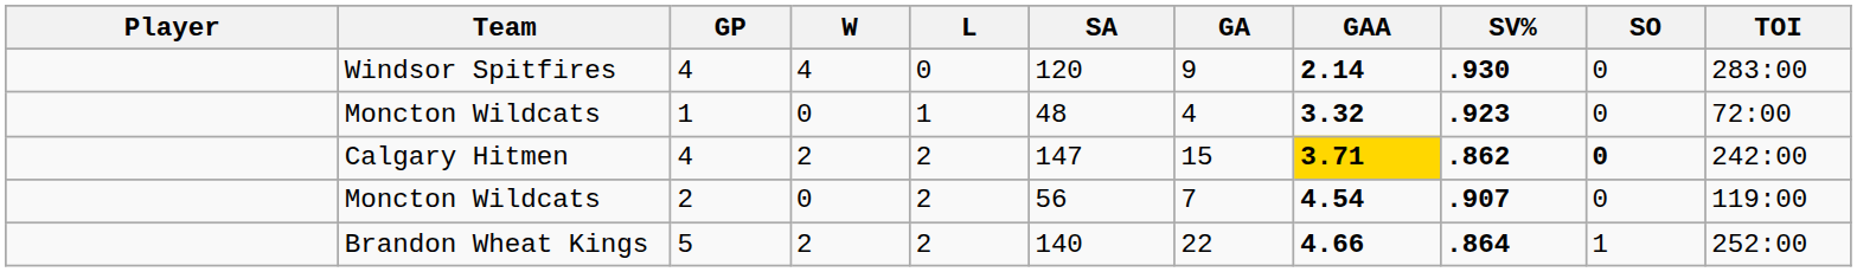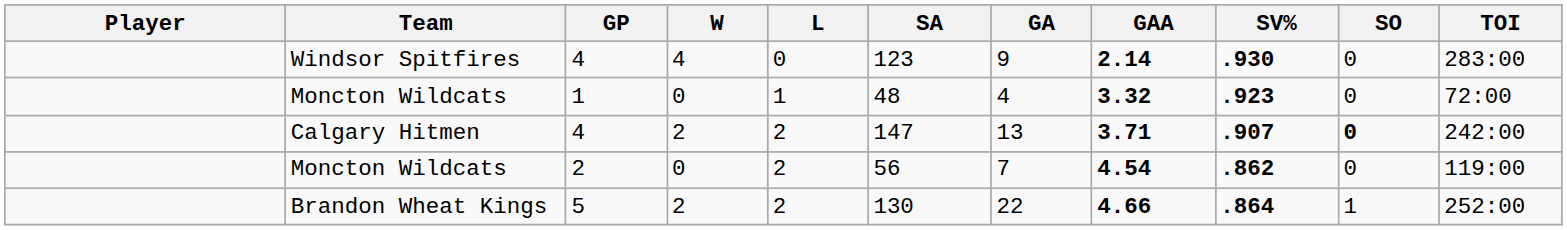 <table class="wikitable sortable">
 <tr>
 <th style="width:12em">Player</th>
 <th style="width:12em">Team</th>
 <th style="width:4em">GP</th>
 <th style="width:4em">W</th>
 <th style="width:4em">L</th>
 <th style="width:5em">SA</th>
 <th style="width:4em">GA</th>
 <th style="width:5em">GAA</th>
 <th style="width:5em">SV%</th>
 <th style="width:4em">SO</th>
 <th style="width:5em">TOI</th>
 </tr>
 <tr>
 <td></td>
 <td>Windsor Spitfires</td>
 <td>4</td>
 <td>4</td>
 <td>0</td>
-<td>120</td>
+<td>123</td>
 <td>9</td>
 <td><strong>2.14</strong></td>
 <td><strong>.930</strong></td>
 <td>0</td>
 <td>283:00</td>
 </tr>
 <tr>
 <td></td>
 <td>Moncton Wildcats</td>
 <td>1</td>
 <td>0</td>
 <td>1</td>
 <td>48</td>
 <td>4</td>
 <td><strong>3.32</strong></td>
 <td><strong>.923</strong></td>
 <td>0</td>
 <td>72:00</td>
 </tr>
 <tr>
 <td></td>
 <td>Calgary Hitmen</td>
 <td>4</td>
 <td>2</td>
 <td>2</td>
 <td>147</td>
-<td>15</td>
-<td style="background: gold;"><strong>3.71</strong></td>
-<td><strong>.862</strong></td>
+<td>13</td>
+<td><strong>3.71</strong></td>
+<td><strong>.907</strong></td>
 <td><strong>0</strong></td>
 <td>242:00</td>
 </tr>
 <tr>
 <td></td>
 <td>Moncton Wildcats</td>
 <td>2</td>
 <td>0</td>
 <td>2</td>
 <td>56</td>
 <td>7</td>
 <td><strong>4.54</strong></td>
-<td><strong>.907</strong></td>
+<td><strong>.862</strong></td>
 <td>0</td>
 <td>119:00</td>
 </tr>
 <tr>
 <td></td>
 <td>Brandon Wheat Kings</td>
 <td>5</td>
 <td>2</td>
 <td>2</td>
-<td>140</td>
+<td>130</td>
 <td>22</td>
 <td><strong>4.66</strong></td>
 <td><strong>.864</strong></td>
 <td>1</td>
 <td>252:00</td>
 </tr>
 </table>
